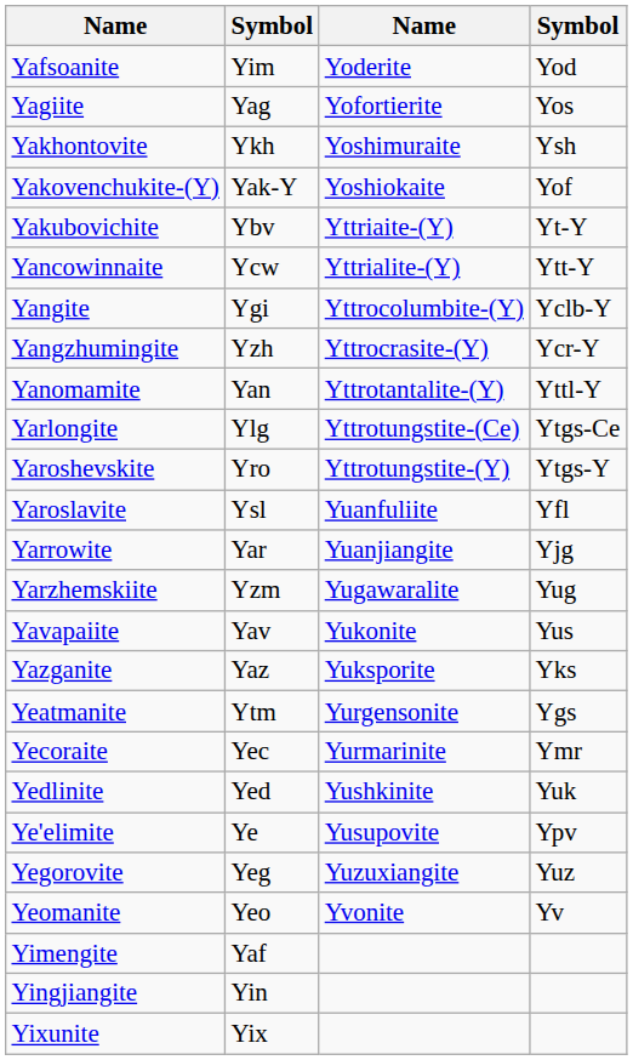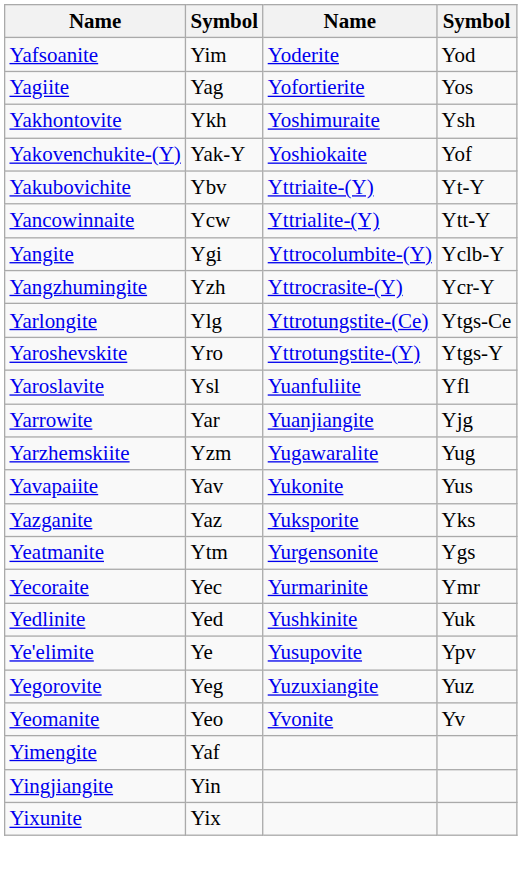 <table class="wikitable">
 <tr>
 <th>Name</th>
 <th>Symbol</th>
 <th>Name</th>
 <th>Symbol</th>
 </tr>
 <tr>
 <td><a href='#'>Yafsoanite</a></td>
 <td>Yim</td>
 <td><a href='#'>Yoderite</a></td>
 <td>Yod</td>
 </tr>
 <tr>
 <td><a href='#'>Yagiite</a></td>
 <td>Yag</td>
 <td><a href='#'>Yofortierite</a></td>
 <td>Yos</td>
 </tr>
 <tr>
 <td><a href='#'>Yakhontovite</a></td>
 <td>Ykh</td>
 <td><a href='#'>Yoshimuraite</a></td>
 <td>Ysh</td>
 </tr>
 <tr>
 <td><a href='#'>Yakovenchukite-(Y)</a></td>
 <td>Yak-Y</td>
 <td><a href='#'>Yoshiokaite</a></td>
 <td>Yof</td>
 </tr>
 <tr>
 <td><a href='#'>Yakubovichite</a></td>
 <td>Ybv</td>
 <td><a href='#'>Yttriaite-(Y)</a></td>
 <td>Yt-Y</td>
 </tr>
 <tr>
 <td><a href='#'>Yancowinnaite</a></td>
 <td>Ycw</td>
 <td><a href='#'>Yttrialite-(Y)</a></td>
 <td>Ytt-Y</td>
 </tr>
 <tr>
 <td><a href='#'>Yangite</a></td>
 <td>Ygi</td>
 <td><a href='#'>Yttrocolumbite-(Y)</a></td>
 <td>Yclb-Y</td>
 </tr>
 <tr>
 <td><a href='#'>Yangzhumingite</a></td>
 <td>Yzh</td>
 <td><a href='#'>Yttrocrasite-(Y)</a></td>
 <td>Ycr-Y</td>
-</tr>
-<tr>
-<td><a href='#'>Yanomamite</a></td>
-<td>Yan</td>
-<td><a href='#'>Yttrotantalite-(Y)</a></td>
-<td>Yttl-Y</td>
 </tr>
 <tr>
 <td><a href='#'>Yarlongite</a></td>
 <td>Ylg</td>
 <td><a href='#'>Yttrotungstite-(Ce)</a></td>
 <td>Ytgs-Ce</td>
 </tr>
 <tr>
 <td><a href='#'>Yaroshevskite</a></td>
 <td>Yro</td>
 <td><a href='#'>Yttrotungstite-(Y)</a></td>
 <td>Ytgs-Y</td>
 </tr>
 <tr>
 <td><a href='#'>Yaroslavite</a></td>
 <td>Ysl</td>
 <td><a href='#'>Yuanfuliite</a></td>
 <td>Yfl</td>
 </tr>
 <tr>
 <td><a href='#'>Yarrowite</a></td>
 <td>Yar</td>
 <td><a href='#'>Yuanjiangite</a></td>
 <td>Yjg</td>
 </tr>
 <tr>
 <td><a href='#'>Yarzhemskiite</a></td>
 <td>Yzm</td>
 <td><a href='#'>Yugawaralite</a></td>
 <td>Yug</td>
 </tr>
 <tr>
 <td><a href='#'>Yavapaiite</a></td>
 <td>Yav</td>
 <td><a href='#'>Yukonite</a></td>
 <td>Yus</td>
 </tr>
 <tr>
 <td><a href='#'>Yazganite</a></td>
 <td>Yaz</td>
 <td><a href='#'>Yuksporite</a></td>
 <td>Yks</td>
 </tr>
 <tr>
 <td><a href='#'>Yeatmanite</a></td>
 <td>Ytm</td>
 <td><a href='#'>Yurgensonite</a></td>
 <td>Ygs</td>
 </tr>
 <tr>
 <td><a href='#'>Yecoraite</a></td>
 <td>Yec</td>
 <td><a href='#'>Yurmarinite</a></td>
 <td>Ymr</td>
 </tr>
 <tr>
 <td><a href='#'>Yedlinite</a></td>
 <td>Yed</td>
 <td><a href='#'>Yushkinite</a></td>
 <td>Yuk</td>
 </tr>
 <tr>
 <td><a href='#'>Ye'elimite</a></td>
 <td>Ye</td>
 <td><a href='#'>Yusupovite</a></td>
 <td>Ypv</td>
 </tr>
 <tr>
 <td><a href='#'>Yegorovite</a></td>
 <td>Yeg</td>
 <td><a href='#'>Yuzuxiangite</a></td>
 <td>Yuz</td>
 </tr>
 <tr>
 <td><a href='#'>Yeomanite</a></td>
 <td>Yeo</td>
 <td><a href='#'>Yvonite</a></td>
 <td>Yv</td>
 </tr>
 <tr>
 <td><a href='#'>Yimengite</a></td>
 <td>Yaf</td>
 <td></td>
 <td></td>
 </tr>
 <tr>
 <td><a href='#'>Yingjiangite</a></td>
 <td>Yin</td>
 <td></td>
 <td></td>
 </tr>
 <tr>
 <td><a href='#'>Yixunite</a></td>
 <td>Yix</td>
 <td></td>
 <td></td>
 </tr>
 </table>
